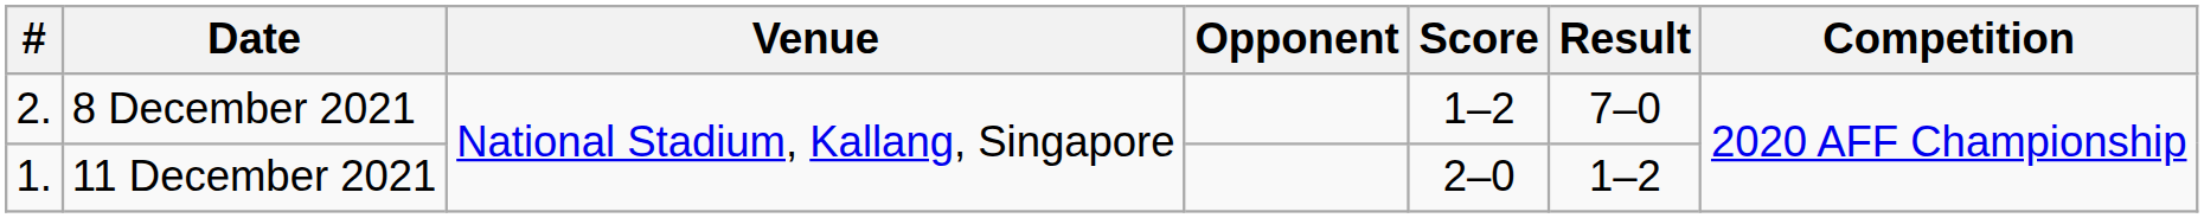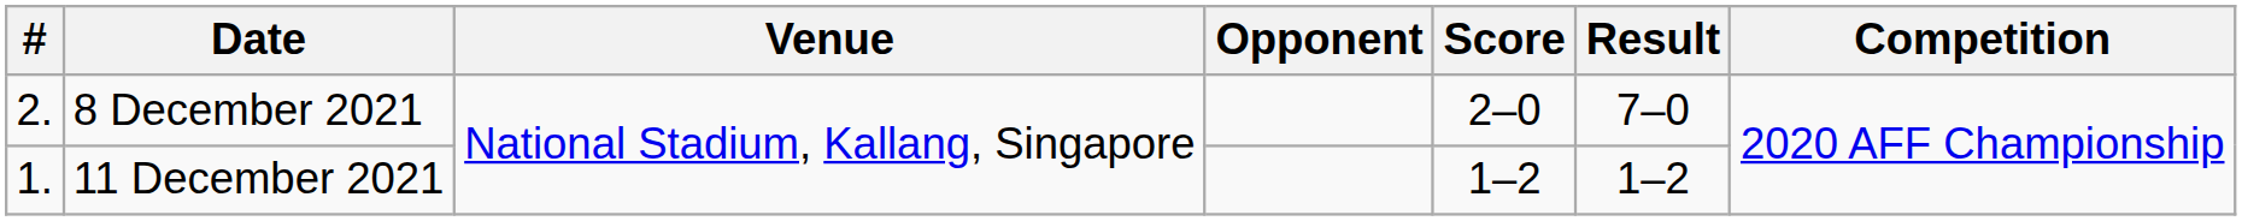 <table class="wikitable">
 <tr>
 <th>#</th>
 <th>Date</th>
 <th>Venue</th>
 <th>Opponent</th>
 <th>Score</th>
 <th>Result</th>
 <th>Competition</th>
 </tr>
 <tr>
 <td>2.</td>
 <td>8 December 2021</td>
 <td rowspan=2><a href='#'>National Stadium</a>, <a href='#'>Kallang</a>, Singapore</td>
 <td></td>
-<td align=center>1–2</td>
+<td align=center>2–0</td>
 <td align=center>7–0</td>
 <td rowspan=2><a href='#'>2020 AFF Championship</a></td>
 </tr>
 <tr>
 <td>1.</td>
 <td>11 December 2021</td>
 <td></td>
-<td align=center>2–0</td>
+<td align=center>1–2</td>
 <td align=center>1–2</td>
 </tr>
 </table>
